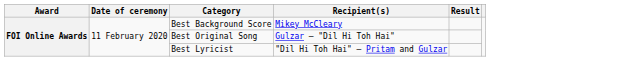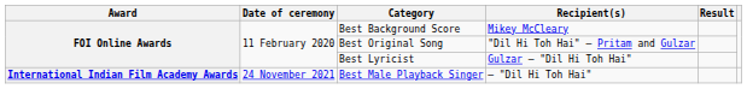 <table class="wikitable plainrowheaders sortable">
 <tr>
 <th scope="col">Award</th>
 <th scope="col">Date of ceremony</th>
 <th scope="col">Category</th>
 <th scope="col">Recipient(s)</th>
 <th scope="col">Result</th>
 <th scope="col" class="unsortable"></th>
 </tr>
 <tr>
 <th scope="row" rowspan="3">FOI Online Awards</th>
 <td rowspan="3">11 February 2020</td>
 <td>Best Background Score</td>
 <td><a href='#'>Mikey McCleary</a></td>
 <td></td>
 <td style="text-align:center;" rowspan="3"></td>
 </tr>
 <tr>
 <td>Best Original Song</td>
+<td>"Dil Hi Toh Hai" – <a href='#'>Pritam</a> and <a href='#'>Gulzar</a></td>
+<td></td>
+</tr>
+<tr>
+<td>Best Lyricist</td>
 <td><a href='#'>Gulzar</a> – "Dil Hi Toh Hai"</td>
 <td></td>
 </tr>
 <tr>
-<td>Best Lyricist</td>
-<td>"Dil Hi Toh Hai" – <a href='#'>Pritam</a> and <a href='#'>Gulzar</a></td>
+<th scope="row"><a href='#'>International Indian Film Academy Awards</a></th>
+<td><a href='#'>24 November 2021</a></td>
+<td><a href='#'>Best Male Playback Singer</a></td>
+<td> – "Dil Hi Toh Hai"</td>
 <td></td>
+<td style="text-align:center;"></td>
 </tr>
 </table>
